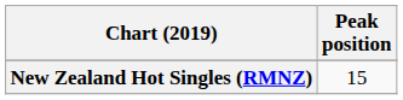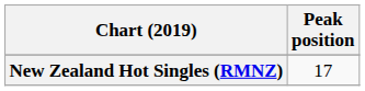 <table class="wikitable sortable plainrowheaders" style="text-align:center">
 <tr>
 <th scope="col">Chart (2019)</th>
 <th scope="col">Peak<br>position</th>
 </tr>
 <tr>
 </tr>
 <tr>
 </tr>
 <tr>
 <th scope="row">New Zealand Hot Singles (<a href='#'>RMNZ</a>)</th>
-<td>15</td>
+<td>17</td>
 </tr>
 <tr>
 </tr>
 <tr>
 </tr>
 </table>
